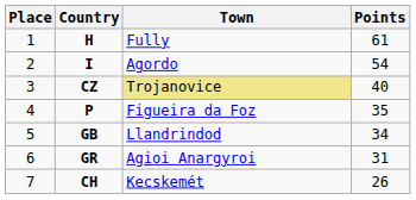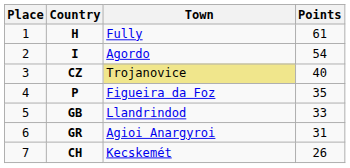 <table class="wikitable" style="text-align;">
 <tr>
 <th width="25">Place</th>
 <th width="25">Country</th>
 <th width="200">Town</th>
 <th width="25">Points</th>
 </tr>
 <tr>
 <td align="center">1</td>
 <td align="center"><strong>H</strong></td>
 <td align="left"><a href='#'>Fully</a></td>
 <td align="center">61</td>
 </tr>
 <tr>
 <td align="center">2</td>
 <td align="center"><strong>I</strong></td>
 <td align="left"><a href='#'>Agordo</a></td>
 <td align="center">54</td>
 </tr>
 <tr>
 <td align="center">3</td>
 <td align="center"><strong>CZ</strong></td>
 <td align="left" style="background: khaki;">Trojanovice</td>
 <td align="center">40</td>
 </tr>
 <tr>
 <td align="center">4</td>
 <td align="center"><strong>P</strong></td>
 <td align="left"><a href='#'>Figueira da Foz</a></td>
 <td align="center">35</td>
 </tr>
 <tr>
 <td align="center">5</td>
 <td align="center"><strong>GB</strong></td>
 <td align="left"><a href='#'>Llandrindod</a></td>
-<td align="center">34</td>
+<td align="center">33</td>
 </tr>
 <tr>
 <td align="center">6</td>
 <td align="center"><strong>GR</strong></td>
 <td align="left"><a href='#'>Agioi Anargyroi</a></td>
 <td align="center">31</td>
 </tr>
 <tr>
 <td align="center">7</td>
 <td align="center"><strong>CH</strong></td>
 <td align="left"><a href='#'>Kecskemét</a></td>
 <td align="center">26</td>
 </tr>
 </table>
